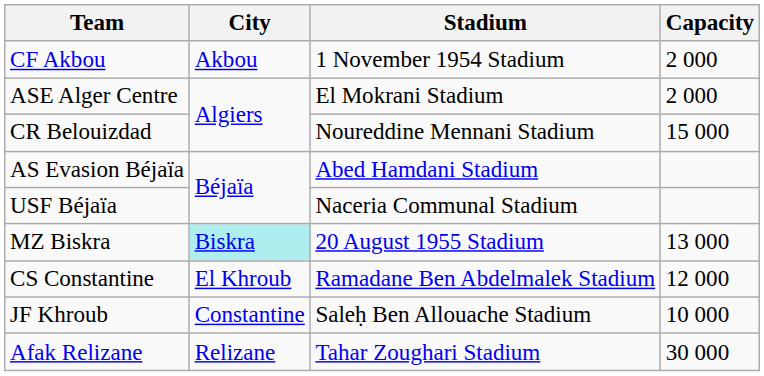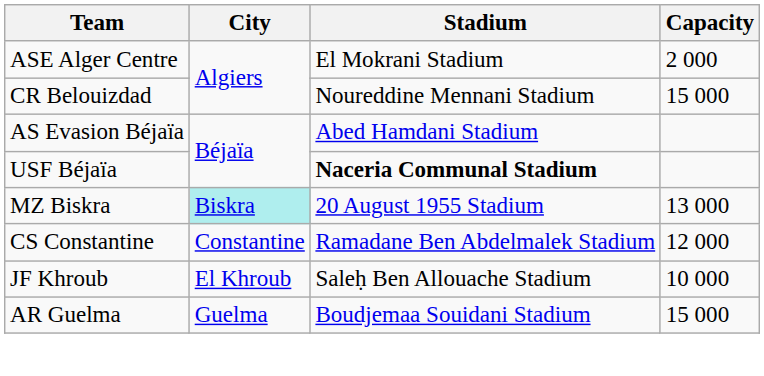 <table class="sortable wikitable">
 <tr align=center>
 <th>Team</th>
 <th>City</th>
 <th>Stadium</th>
 <th>Capacity</th>
-</tr>
-<tr>
-<td><a href='#'>CF Akbou</a></td>
-<td><a href='#'>Akbou</a></td>
-<td>1 November 1954 Stadium</td>
-<td>2 000</td>
 </tr>
 <tr>
 <td>ASE Alger Centre</td>
 <td rowspan=2><a href='#'>Algiers</a></td>
 <td>El Mokrani Stadium</td>
 <td>2 000</td>
 </tr>
 <tr>
 <td>CR Belouizdad</td>
 <td>Noureddine Mennani Stadium</td>
 <td>15 000</td>
 </tr>
 <tr>
 <td>AS Evasion Béjaïa</td>
 <td rowspan=2><a href='#'>Béjaïa</a></td>
 <td><a href='#'>Abed Hamdani Stadium</a></td>
 <td></td>
 </tr>
 <tr>
 <td>USF Béjaïa</td>
-<td>Naceria Communal Stadium</td>
+<td><strong>Naceria Communal Stadium</strong></td>
 <td></td>
 </tr>
 <tr>
 <td>MZ Biskra</td>
 <td style="background: paleturquoise;"><a href='#'>Biskra</a></td>
 <td><a href='#'>20 August 1955 Stadium</a></td>
 <td>13 000</td>
 </tr>
 <tr>
 <td>CS Constantine</td>
-<td><a href='#'>El Khroub</a></td>
+<td><a href='#'>Constantine</a></td>
 <td><a href='#'>Ramadane Ben Abdelmalek Stadium</a></td>
 <td>12 000</td>
 </tr>
 <tr>
 <td>JF Khroub</td>
-<td><a href='#'>Constantine</a></td>
+<td><a href='#'>El Khroub</a></td>
 <td>Saleḥ Ben Allouache Stadium</td>
 <td>10 000</td>
 </tr>
 <tr>
-<td><a href='#'>Afak Relizane</a></td>
-<td><a href='#'>Relizane</a></td>
-<td><a href='#'>Tahar Zoughari Stadium</a></td>
-<td>30 000</td>
+<td>AR Guelma</td>
+<td><a href='#'>Guelma</a></td>
+<td><a href='#'>Boudjemaa Souidani Stadium</a></td>
+<td>15 000</td>
 </tr>
 </table>
